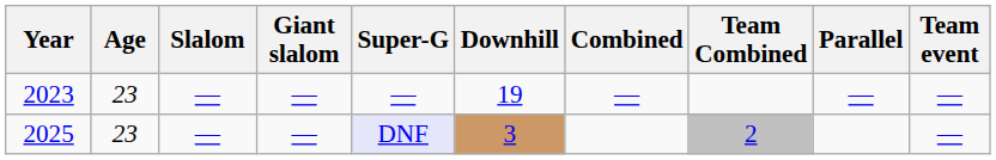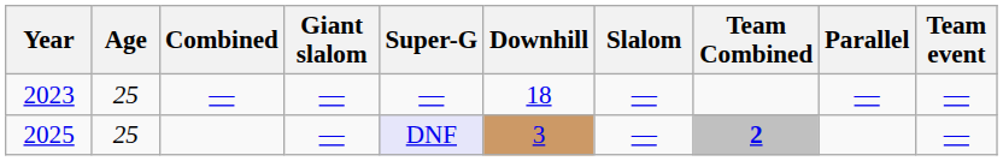 <table class=wikitable style="text-align:center">
 <tr>
 <th>  Year  </th>
 <th> Age </th>
-<th> Slalom </th>
+<th>Combined</th>
 <th> Giant <br> slalom </th>
 <th>Super-G</th>
 <th>Downhill</th>
-<th>Combined</th>
+<th> Slalom </th>
 <th>Team<br>Combined</th>
 <th>Parallel</th>
 <th>Team<br> event </th>
 </tr>
 <tr>
 <td><a href='#'>2023</a></td>
-<td><em>23</em></td>
+<td><em>25</em></td>
 <td><a href='#'>—</a></td>
 <td><a href='#'>—</a></td>
 <td><a href='#'>—</a></td>
-<td><a href='#'>19</a></td>
+<td><a href='#'>18</a></td>
 <td><a href='#'>—</a></td>
 <td></td>
 <td><a href='#'>—</a></td>
 <td><a href='#'>—</a></td>
 </tr>
 <tr>
 <td><a href='#'>2025</a></td>
-<td><em>23</em></td>
-<td><a href='#'>—</a></td>
+<td><em>25</em></td>
+<td></td>
 <td><a href='#'>—</a></td>
 <td style="background: lavender;"><a href='#'>DNF</a></td>
 <td bgcolor="cc9966"><a href='#'>3</a></td>
-<td></td>
-<td bgcolor=silver><a href='#'>2</a></td>
+<td><a href='#'>—</a></td>
+<td bgcolor=silver><strong><a href='#'>2</a></strong></td>
 <td></td>
 <td><a href='#'>—</a></td>
 </tr>
 </table>
